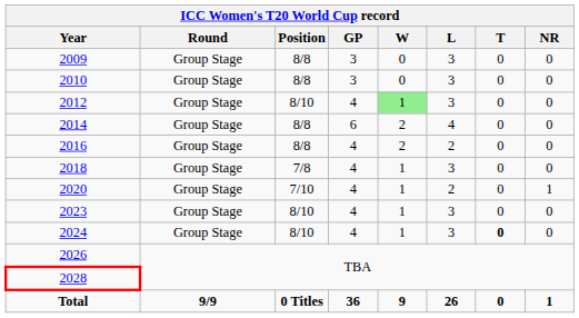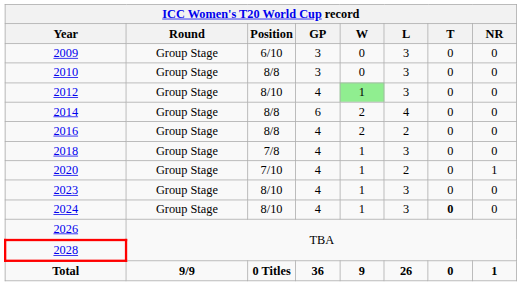 <table class="wikitable" style="text-align: center; width=900px;">
 <tr>
 <th colspan=9><a href='#'>ICC Women's T20 World Cup</a> record</th>
 </tr>
 <tr>
 <th width=150>Year</th>
 <th width=150>Round</th>
 <th width=50>Position</th>
 <th width=50>GP</th>
 <th width=50>W</th>
 <th width=50>L</th>
 <th width=50>T</th>
 <th width=50>NR</th>
 </tr>
 <tr>
 <td> <a href='#'>2009</a></td>
 <td>Group Stage</td>
-<td>8/8</td>
+<td>6/10</td>
 <td>3</td>
 <td>0</td>
 <td>3</td>
 <td>0</td>
 <td>0</td>
 </tr>
 <tr>
 <td> <a href='#'>2010</a></td>
 <td>Group Stage</td>
 <td>8/8</td>
 <td>3</td>
 <td>0</td>
 <td>3</td>
 <td>0</td>
 <td>0</td>
 </tr>
 <tr>
 <td> <a href='#'>2012</a></td>
 <td>Group Stage</td>
 <td>8/10</td>
 <td>4</td>
 <td style="background: lightgreen;">1</td>
 <td>3</td>
 <td>0</td>
 <td>0</td>
 </tr>
 <tr>
 <td> <a href='#'>2014</a></td>
 <td>Group Stage</td>
 <td>8/8</td>
 <td>6</td>
 <td>2</td>
 <td>4</td>
 <td>0</td>
 <td>0</td>
 </tr>
 <tr>
 <td> <a href='#'>2016</a></td>
 <td>Group Stage</td>
 <td>8/8</td>
 <td>4</td>
 <td>2</td>
 <td>2</td>
 <td>0</td>
 <td>0</td>
 </tr>
 <tr>
 <td> <a href='#'>2018</a></td>
 <td>Group Stage</td>
 <td>7/8</td>
 <td>4</td>
 <td>1</td>
 <td>3</td>
 <td>0</td>
 <td>0</td>
 </tr>
 <tr>
 <td> <a href='#'>2020</a></td>
 <td>Group Stage</td>
 <td>7/10</td>
 <td>4</td>
 <td>1</td>
 <td>2</td>
 <td>0</td>
 <td>1</td>
 </tr>
 <tr>
 <td> <a href='#'>2023</a></td>
 <td>Group Stage</td>
 <td>8/10</td>
 <td>4</td>
 <td>1</td>
 <td>3</td>
 <td>0</td>
 <td>0</td>
 </tr>
 <tr>
 <td> <a href='#'>2024</a></td>
 <td>Group Stage</td>
 <td>8/10</td>
 <td>4</td>
 <td>1</td>
 <td>3</td>
 <td><strong>0</strong></td>
 <td>0</td>
 </tr>
 <tr>
 <td> <a href='#'>2026</a></td>
 <td colspan='8'; rowspan=2>TBA</td>
 </tr>
 <tr>
 <td style="border: 3px solid red"> <a href='#'>2028</a></td>
 </tr>
 <tr>
 <td><strong>Total</strong></td>
 <td><strong>9/9</strong></td>
 <td><strong>0 Titles</strong></td>
 <td><strong>36</strong></td>
 <td><strong>9</strong></td>
 <td><strong>26</strong></td>
 <td><strong>0</strong></td>
 <td><strong>1</strong></td>
 </tr>
 </table>
